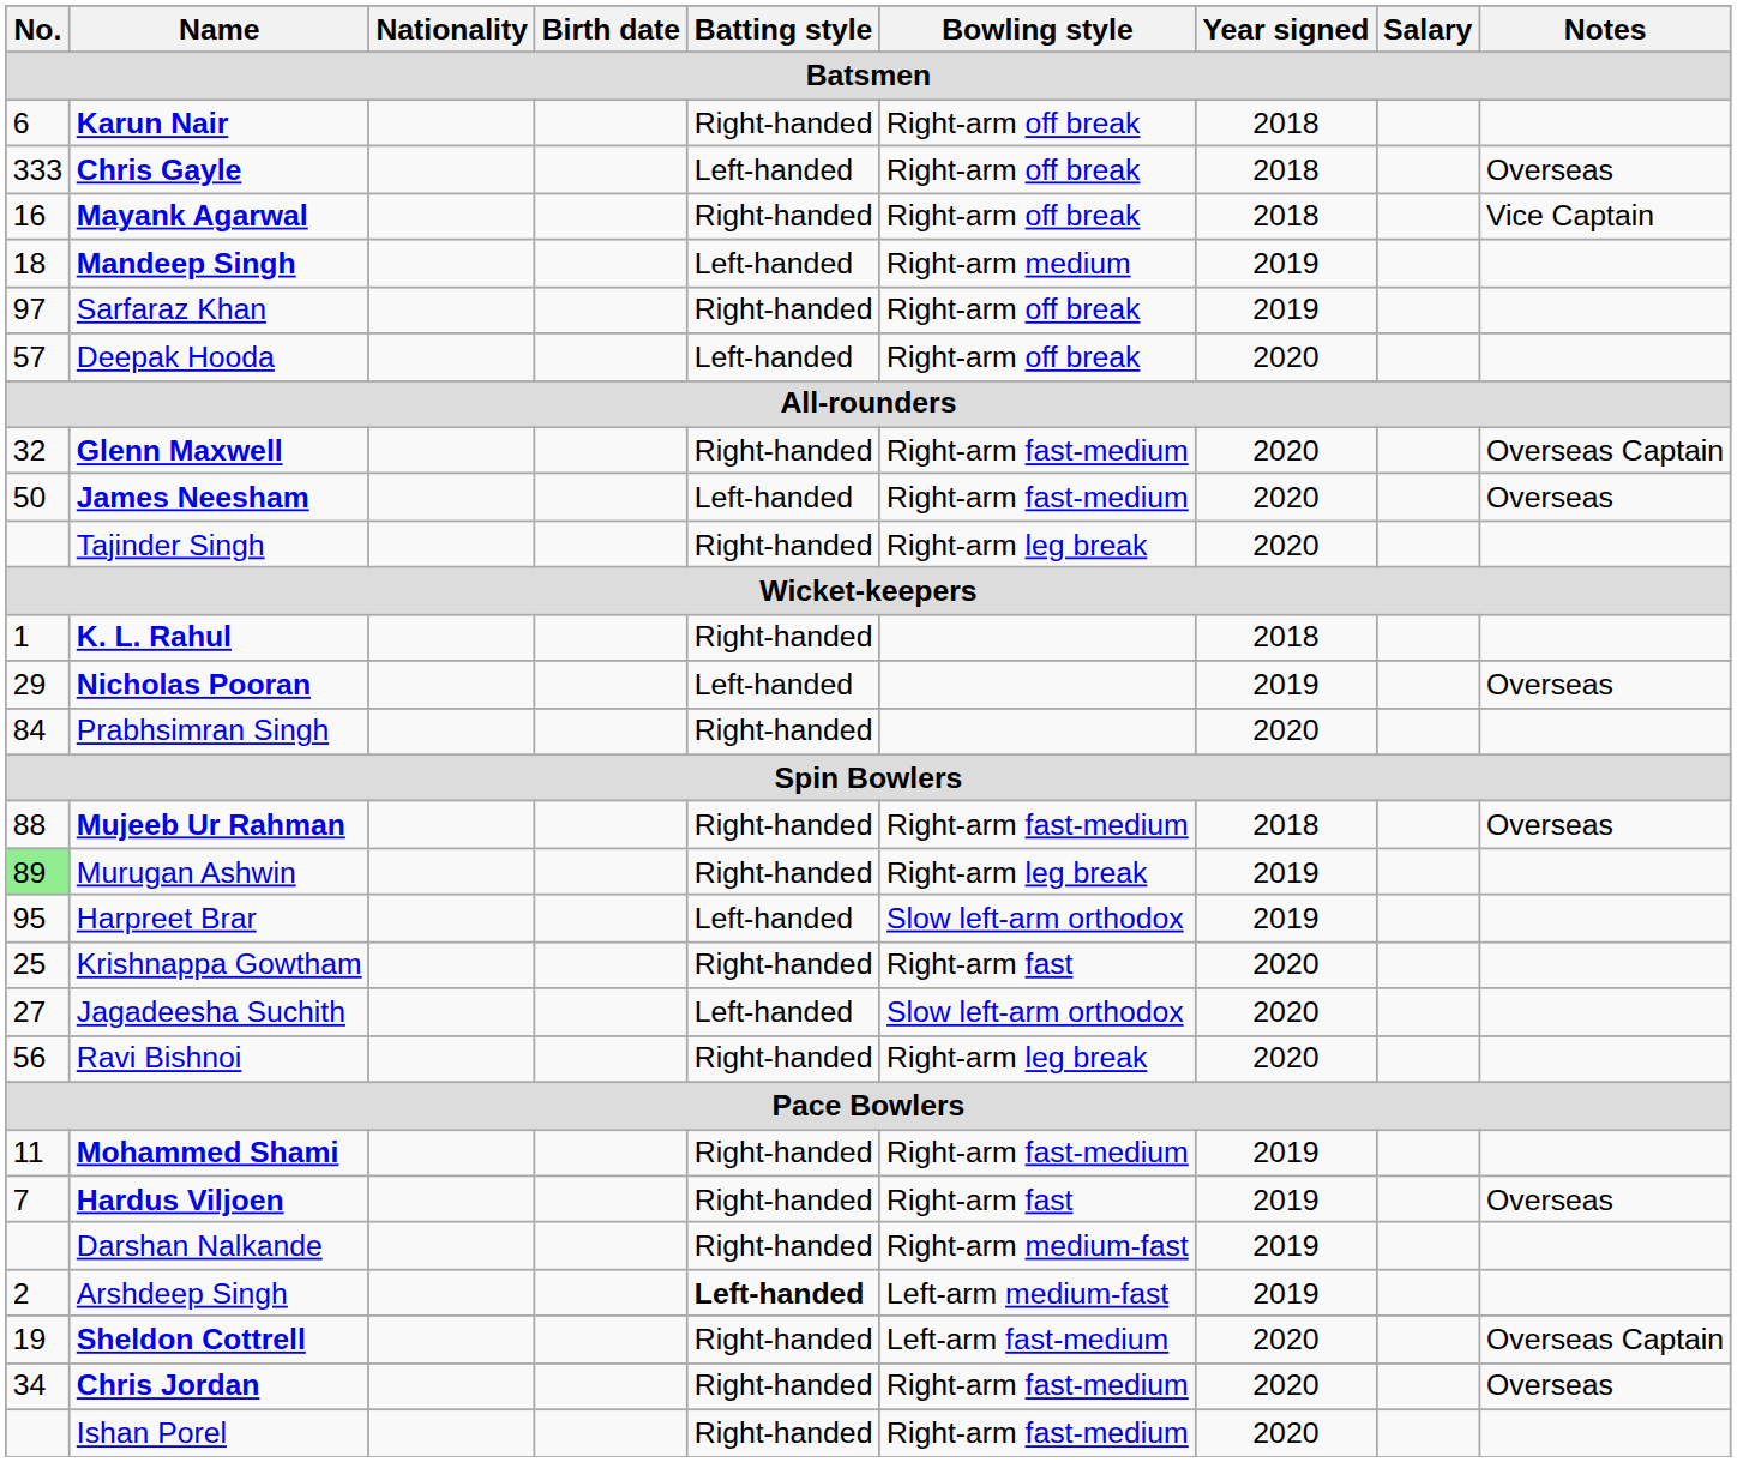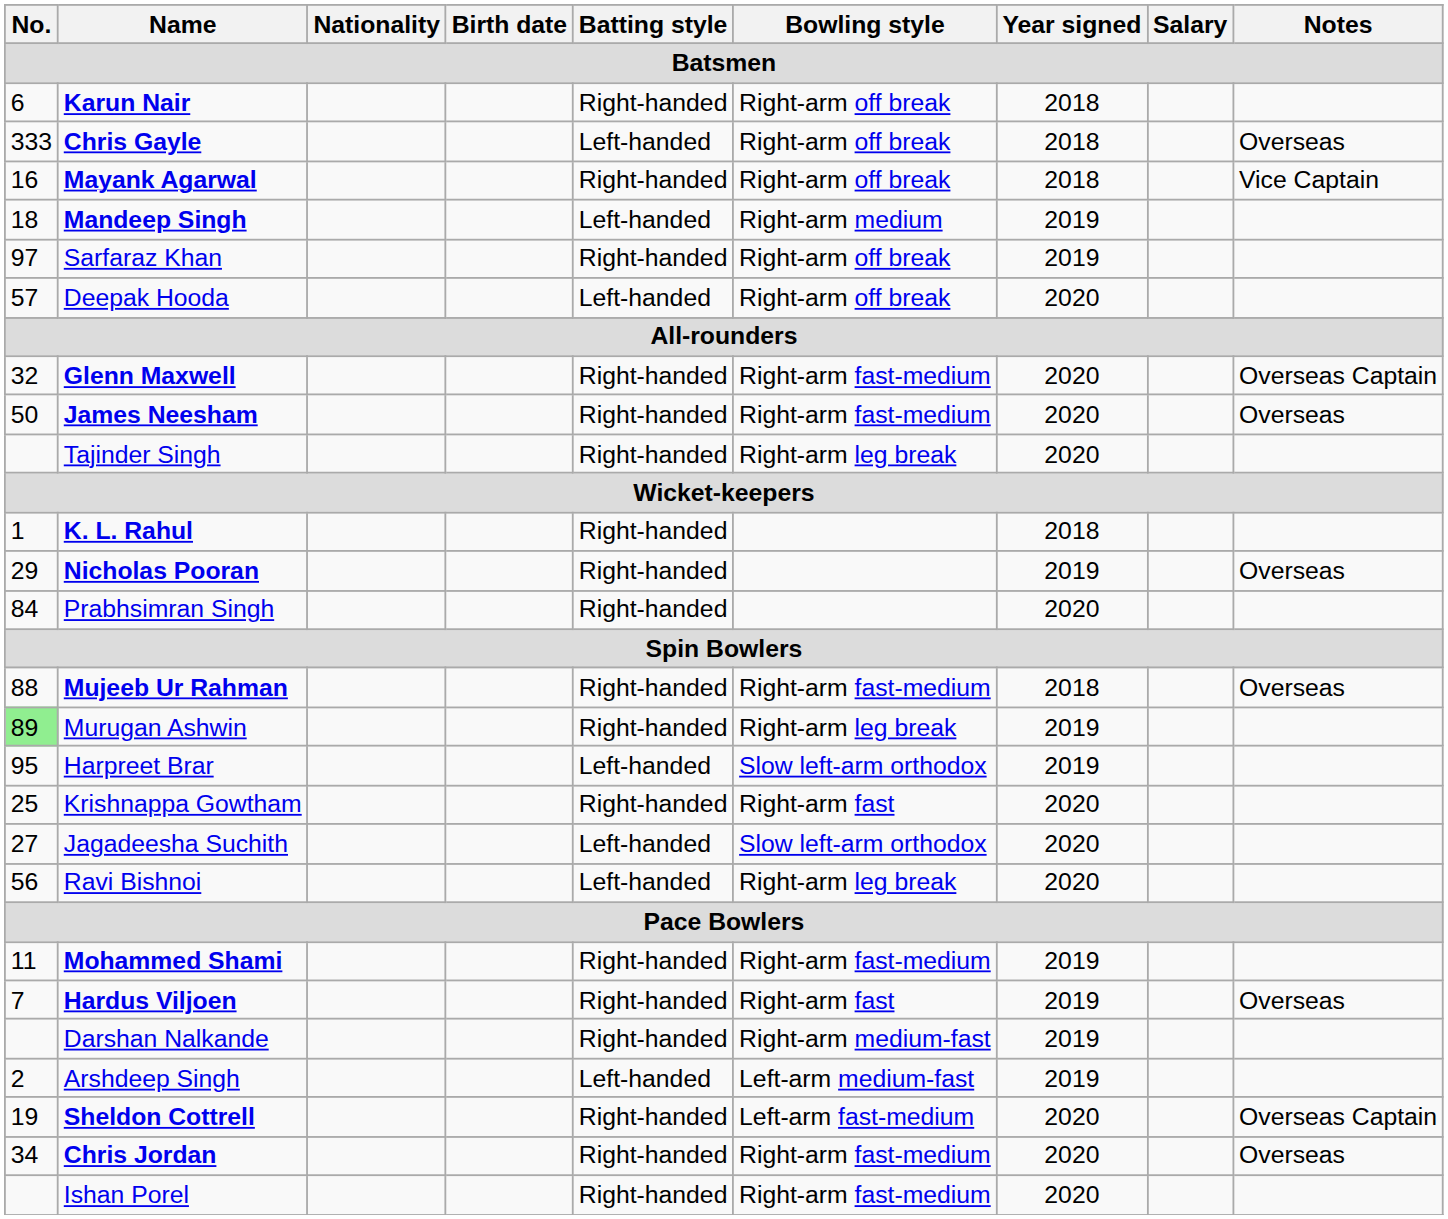 <table class="wikitable"  style="font-size:85%;">
 <tr>
 <th>No.</th>
 <th>Name</th>
 <th>Nationality</th>
 <th>Birth date</th>
 <th>Batting style</th>
 <th>Bowling style</th>
 <th>Year signed</th>
 <th>Salary</th>
 <th>Notes</th>
 </tr>
 <tr>
 <th colspan="9"  style="background:#dcdcdc; text-align:center;">Batsmen</th>
 </tr>
 <tr>
 <td>6</td>
 <td><strong><a href='#'>Karun Nair</a></strong></td>
 <td></td>
 <td></td>
 <td>Right-handed</td>
 <td>Right-arm <a href='#'>off break</a></td>
 <td style="text-align:center;">2018</td>
 <td style="text-align:right;"></td>
 <td></td>
 </tr>
 <tr>
 <td>333</td>
 <td><strong><a href='#'>Chris Gayle</a></strong></td>
 <td></td>
 <td></td>
 <td>Left-handed</td>
 <td>Right-arm <a href='#'>off break</a></td>
 <td style="text-align:center;">2018</td>
 <td style="text-align:right;"></td>
 <td>Overseas</td>
 </tr>
 <tr>
 <td>16</td>
 <td><strong><a href='#'>Mayank Agarwal</a></strong></td>
 <td></td>
 <td></td>
 <td>Right-handed</td>
 <td>Right-arm <a href='#'>off break</a></td>
 <td style="text-align:center;">2018</td>
 <td style="text-align:right;"></td>
 <td>Vice Captain</td>
 </tr>
 <tr>
 <td>18</td>
 <td><strong><a href='#'>Mandeep Singh</a></strong></td>
 <td></td>
 <td></td>
 <td>Left-handed</td>
 <td>Right-arm <a href='#'>medium</a></td>
 <td style="text-align:center;">2019</td>
 <td style="text-align:right;"></td>
 <td></td>
 </tr>
 <tr>
 <td>97</td>
 <td><a href='#'>Sarfaraz Khan</a></td>
 <td></td>
 <td></td>
 <td>Right-handed</td>
 <td>Right-arm <a href='#'>off break</a></td>
 <td style="text-align:center;">2019</td>
 <td style="text-align:right;"></td>
 <td></td>
 </tr>
 <tr>
 <td>57</td>
 <td><a href='#'>Deepak Hooda</a></td>
 <td></td>
 <td></td>
 <td>Left-handed</td>
 <td>Right-arm <a href='#'>off break</a></td>
 <td style="text-align:center;">2020</td>
 <td style="text-align:right;"></td>
 <td></td>
 </tr>
 <tr>
 <th colspan="9"  style="background:#dcdcdc; text-align:center;">All-rounders</th>
 </tr>
 <tr>
 <td>32</td>
 <td><strong><a href='#'>Glenn Maxwell</a></strong></td>
 <td></td>
 <td></td>
 <td>Right-handed</td>
 <td>Right-arm <a href='#'>fast-medium</a></td>
 <td style="text-align:center;">2020</td>
 <td style="text-align:right;"></td>
 <td>Overseas Captain</td>
 </tr>
 <tr>
 <td>50</td>
 <td><strong><a href='#'>James Neesham</a></strong></td>
 <td></td>
 <td></td>
-<td>Left-handed</td>
+<td>Right-handed</td>
 <td>Right-arm <a href='#'>fast-medium</a></td>
 <td style="text-align:center;">2020</td>
 <td style="text-align:right;"></td>
 <td>Overseas</td>
 </tr>
 <tr>
 <td></td>
 <td><a href='#'>Tajinder Singh</a></td>
 <td></td>
 <td></td>
 <td>Right-handed</td>
 <td>Right-arm <a href='#'>leg break</a></td>
 <td style="text-align:center;">2020</td>
 <td style="text-align:right;"></td>
 <td></td>
 </tr>
 <tr>
 <th colspan="9"  style="background:#dcdcdc; text-align:center;">Wicket-keepers</th>
 </tr>
 <tr>
 <td>1</td>
 <td><strong><a href='#'>K. L. Rahul</a></strong></td>
 <td></td>
 <td></td>
 <td>Right-handed</td>
 <td></td>
 <td style="text-align:center;">2018</td>
 <td style="text-align:right;"></td>
 <td></td>
 </tr>
 <tr>
 <td>29</td>
 <td><strong><a href='#'>Nicholas Pooran</a></strong></td>
 <td></td>
 <td></td>
-<td>Left-handed</td>
+<td>Right-handed</td>
 <td></td>
 <td style="text-align:center;">2019</td>
 <td style="text-align:right;"></td>
 <td>Overseas</td>
 </tr>
 <tr>
 <td>84</td>
 <td><a href='#'>Prabhsimran Singh</a></td>
 <td></td>
 <td></td>
 <td>Right-handed</td>
 <td></td>
 <td style="text-align:center;">2020</td>
 <td style="text-align:right;"></td>
 <td></td>
 </tr>
 <tr>
 <th colspan="9"  style="background:#dcdcdc; text-align:center;">Spin Bowlers</th>
 </tr>
 <tr>
 <td>88</td>
 <td><strong><a href='#'>Mujeeb Ur Rahman</a></strong></td>
 <td></td>
 <td></td>
 <td>Right-handed</td>
 <td>Right-arm <a href='#'>fast-medium</a></td>
 <td style="text-align:center;">2018</td>
 <td style="text-align:right;"></td>
 <td>Overseas</td>
 </tr>
 <tr>
 <td style="background: lightgreen;">89</td>
 <td><a href='#'>Murugan Ashwin</a></td>
 <td></td>
 <td></td>
 <td>Right-handed</td>
 <td>Right-arm <a href='#'>leg break</a></td>
 <td style="text-align:center;">2019</td>
 <td style="text-align:right;"></td>
 <td></td>
 </tr>
 <tr>
 <td>95</td>
 <td><a href='#'>Harpreet Brar</a></td>
 <td></td>
 <td></td>
 <td>Left-handed</td>
 <td><a href='#'>Slow left-arm orthodox</a></td>
 <td style="text-align:center;">2019</td>
 <td style="text-align:right;"></td>
 <td></td>
 </tr>
 <tr>
 <td>25</td>
 <td><a href='#'>Krishnappa Gowtham</a></td>
 <td></td>
 <td></td>
 <td>Right-handed</td>
 <td>Right-arm <a href='#'>fast</a></td>
 <td style="text-align:center;">2020</td>
 <td style="text-align:right;"></td>
 <td></td>
 </tr>
 <tr>
 <td>27</td>
 <td><a href='#'>Jagadeesha Suchith</a></td>
 <td></td>
 <td></td>
 <td>Left-handed</td>
 <td><a href='#'>Slow left-arm orthodox</a></td>
 <td style="text-align:center;">2020</td>
 <td style="text-align:right;"></td>
 <td></td>
 </tr>
 <tr>
 <td>56</td>
 <td><a href='#'>Ravi Bishnoi</a></td>
 <td></td>
 <td></td>
-<td>Right-handed</td>
+<td>Left-handed</td>
 <td>Right-arm <a href='#'>leg break</a></td>
 <td style="text-align:center;">2020</td>
 <td style="text-align:right;"></td>
 <td></td>
 </tr>
 <tr>
 <th colspan="9"  style="background:#dcdcdc; text-align:center;">Pace Bowlers</th>
 </tr>
 <tr>
 <td>11</td>
 <td><strong><a href='#'>Mohammed Shami</a></strong></td>
 <td></td>
 <td></td>
 <td>Right-handed</td>
 <td>Right-arm <a href='#'>fast-medium</a></td>
 <td style="text-align:center;">2019</td>
 <td style="text-align:right;"></td>
 <td></td>
 </tr>
 <tr>
 <td>7</td>
 <td><strong><a href='#'>Hardus Viljoen</a></strong></td>
 <td></td>
 <td></td>
 <td>Right-handed</td>
 <td>Right-arm <a href='#'>fast</a></td>
 <td style="text-align:center;">2019</td>
 <td style="text-align:right;"></td>
 <td>Overseas</td>
 </tr>
 <tr>
 <td></td>
 <td><a href='#'>Darshan Nalkande</a></td>
 <td></td>
 <td></td>
 <td>Right-handed</td>
 <td>Right-arm <a href='#'>medium-fast</a></td>
 <td style="text-align:center;">2019</td>
 <td style="text-align:right;"></td>
 <td></td>
 </tr>
 <tr>
 <td>2</td>
 <td><a href='#'>Arshdeep Singh</a></td>
 <td></td>
 <td></td>
-<td><strong>Left-handed</strong></td>
+<td>Left-handed</td>
 <td>Left-arm <a href='#'>medium-fast</a></td>
 <td style="text-align:center;">2019</td>
 <td style="text-align:right;"></td>
 <td></td>
 </tr>
 <tr>
 <td>19</td>
 <td><strong><a href='#'>Sheldon Cottrell</a></strong></td>
 <td></td>
 <td></td>
 <td>Right-handed</td>
 <td>Left-arm <a href='#'>fast-medium</a></td>
 <td style="text-align:center;">2020</td>
 <td style="text-align:right;"></td>
 <td>Overseas Captain</td>
 </tr>
 <tr>
 <td>34</td>
 <td><strong><a href='#'>Chris Jordan</a></strong></td>
 <td></td>
 <td></td>
 <td>Right-handed</td>
 <td>Right-arm <a href='#'>fast-medium</a></td>
 <td style="text-align:center;">2020</td>
 <td style="text-align:right;"></td>
 <td>Overseas</td>
 </tr>
 <tr>
 <td></td>
 <td><a href='#'>Ishan Porel</a></td>
 <td></td>
 <td></td>
 <td>Right-handed</td>
 <td>Right-arm <a href='#'>fast-medium</a></td>
 <td style="text-align:center;">2020</td>
 <td style="text-align:right;"></td>
 <td></td>
 </tr>
 <tr>
 </tr>
 </table>
